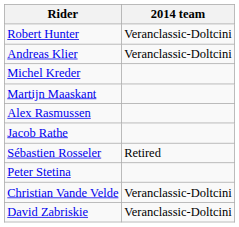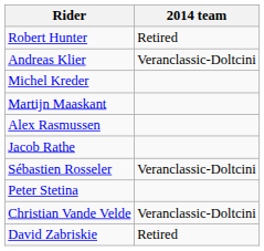 <table class="wikitable">
 <tr>
 <th>Rider</th>
 <th>2014 team</th>
 </tr>
 <tr>
 <td><a href='#'>Robert Hunter</a></td>
-<td>Veranclassic-Doltcini</td>
+<td>Retired</td>
 </tr>
 <tr>
 <td><a href='#'>Andreas Klier</a></td>
 <td>Veranclassic-Doltcini</td>
 </tr>
 <tr>
 <td><a href='#'>Michel Kreder</a></td>
 <td></td>
 </tr>
 <tr>
 <td><a href='#'>Martijn Maaskant</a></td>
 <td></td>
 </tr>
 <tr>
 <td><a href='#'>Alex Rasmussen</a></td>
 <td></td>
 </tr>
 <tr>
 <td><a href='#'>Jacob Rathe</a></td>
 <td></td>
 </tr>
 <tr>
 <td><a href='#'>Sébastien Rosseler</a></td>
-<td>Retired</td>
+<td>Veranclassic-Doltcini</td>
 </tr>
 <tr>
 <td><a href='#'>Peter Stetina</a></td>
 <td></td>
 </tr>
 <tr>
 <td><a href='#'>Christian Vande Velde</a></td>
 <td>Veranclassic-Doltcini</td>
 </tr>
 <tr>
 <td><a href='#'>David Zabriskie</a></td>
-<td>Veranclassic-Doltcini</td>
+<td>Retired</td>
 </tr>
 </table>
